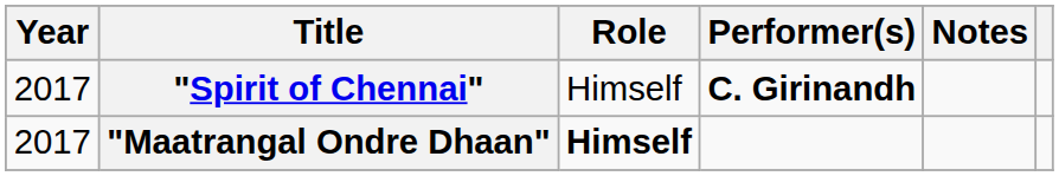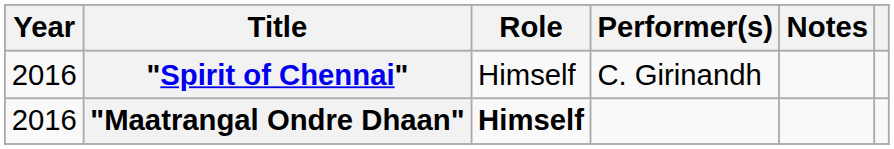 <table class="wikitable sortable plainrowheaders" id="filmography">
 <tr style="background:#ccc; text-align:center;">
 <th scope="col">Year</th>
 <th scope="col">Title</th>
 <th scope="col" class="unsortable">Role</th>
 <th scope="col" class="unsortable">Performer(s)</th>
 <th scope="col" class="unsortable">Notes</th>
 <th scope="col" class="unsortable"></th>
 </tr>
 <tr>
-<td>2017</td>
+<td>2016</td>
 <th scope="row">"<a href='#'>Spirit of Chennai</a>"</th>
 <td>Himself</td>
-<td><strong>C. Girinandh</strong></td>
+<td>C. Girinandh</td>
 <td></td>
 <td style="text-align: center;"></td>
 </tr>
 <tr>
-<td>2017</td>
+<td>2016</td>
 <th scope="row">"Maatrangal Ondre Dhaan"</th>
 <td><strong>Himself</strong></td>
 <td></td>
 <td></td>
 <td style="text-align:center;"></td>
 </tr>
 </table>
